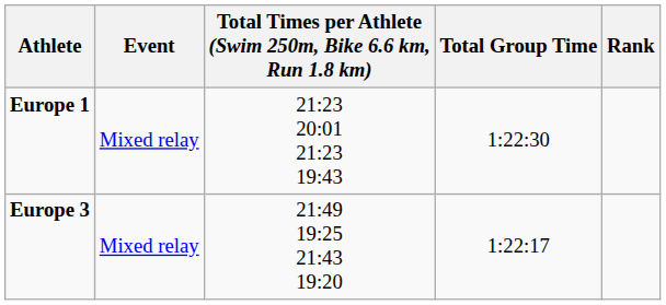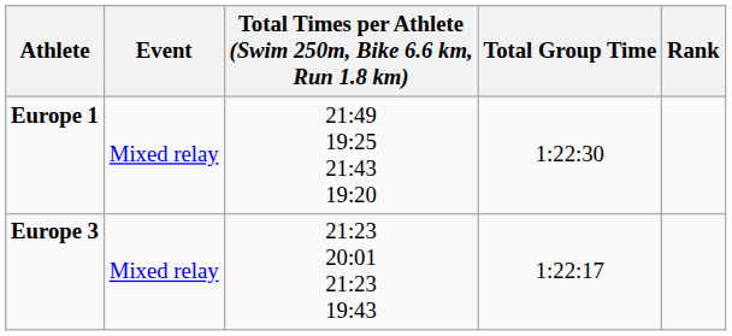 <table class="wikitable" style="font-size:90%;">
 <tr>
 <th>Athlete</th>
 <th>Event</th>
 <th>Total Times per Athlete <br> <em>(Swim 250m, Bike 6.6 km, <br> Run 1.8 km)</em></th>
 <th>Total Group Time</th>
 <th>Rank</th>
 </tr>
 <tr align=center>
 <td align=left><strong>Europe 1</strong><br><br><br><br></td>
 <td align=left><a href='#'>Mixed relay</a></td>
-<td>21:23<br>20:01<br>21:23<br>19:43</td>
+<td>21:49<br>19:25<br>21:43<br>19:20</td>
 <td>1:22:30</td>
 <td></td>
 </tr>
 <tr align=center>
 <td align=left><strong>Europe 3</strong><br><br><br><br></td>
 <td align=left><a href='#'>Mixed relay</a></td>
-<td>21:49<br>19:25<br>21:43<br>19:20</td>
+<td>21:23<br>20:01<br>21:23<br>19:43</td>
 <td>1:22:17</td>
 <td></td>
 </tr>
 </table>
